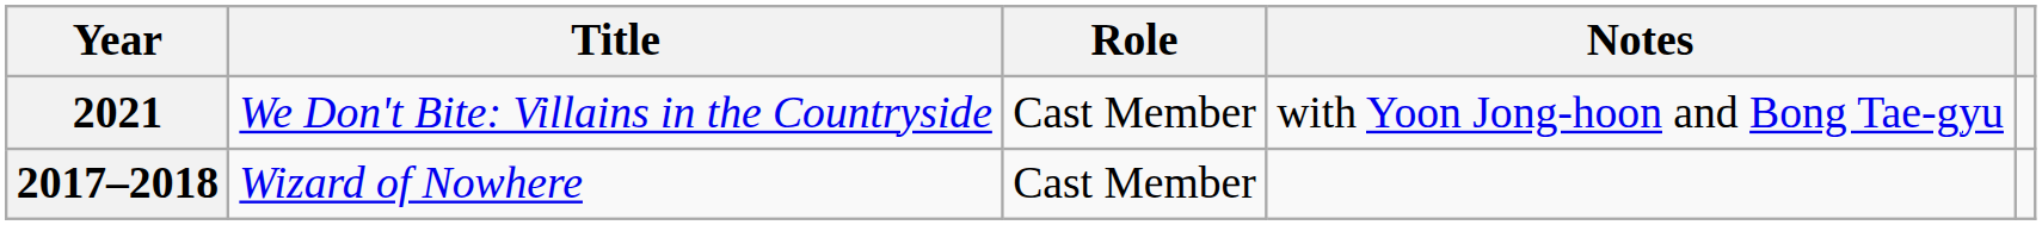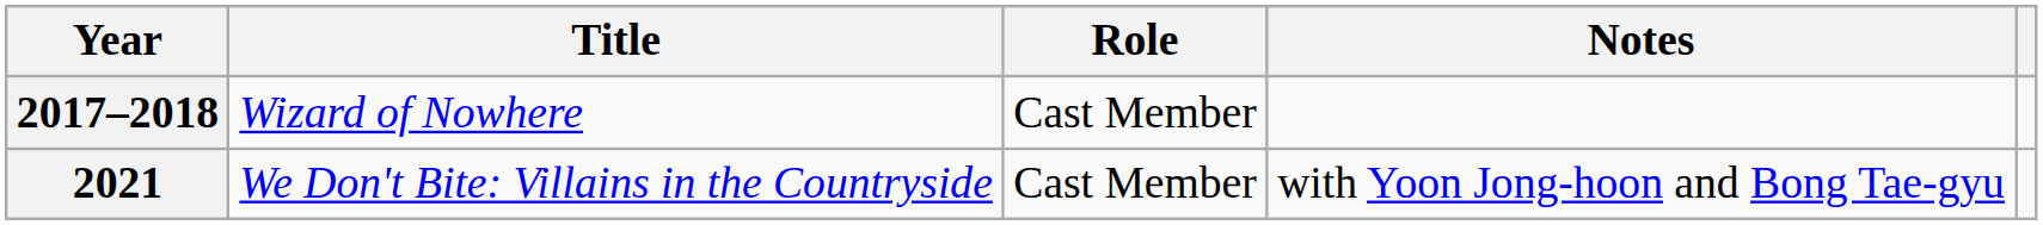 <table class="wikitable plainrowheaders sortable">
 <tr>
 <th scope="col">Year</th>
 <th scope="col">Title</th>
 <th scope="col">Role</th>
 <th scope="col">Notes</th>
 <th scope="col" class="unsortable"></th>
 </tr>
 <tr>
+<th scope="row">2017–2018</th>
+<td><em><a href='#'>Wizard of Nowhere</a></em></td>
+<td>Cast Member</td>
+<td></td>
+<td style="text-align:center"></td>
+</tr>
+<tr>
 <th scope="row">2021</th>
 <td><em><a href='#'>We Don't Bite: Villains in the Countryside</a></em></td>
 <td>Cast Member</td>
 <td>with <a href='#'>Yoon Jong-hoon</a> and <a href='#'>Bong Tae-gyu</a></td>
 <td style="text-align:center"></td>
 </tr>
-<tr>
-<th scope="row">2017–2018</th>
-<td><em><a href='#'>Wizard of Nowhere</a></em></td>
-<td>Cast Member</td>
-<td></td>
-<td style="text-align:center"></td>
-</tr>
 </table>
